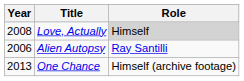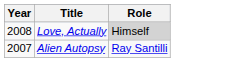 <table class="wikitable">
 <tr style="background:#b0c4de; text-align:center;">
 <th>Year</th>
 <th>Title</th>
 <th>Role</th>
 </tr>
 <tr>
 <td>2008</td>
 <td><em><a href='#'>Love, Actually</a></em></td>
 <td style="background: lightgrey;">Himself</td>
 </tr>
 <tr>
-<td>2006</td>
+<td>2007</td>
 <td><em><a href='#'>Alien Autopsy</a></em></td>
 <td><a href='#'>Ray Santilli</a></td>
 </tr>
-<tr>
-<td>2013</td>
-<td><em><a href='#'>One Chance</a></em></td>
-<td>Himself (archive footage)</td>
-</tr>
 </table>
